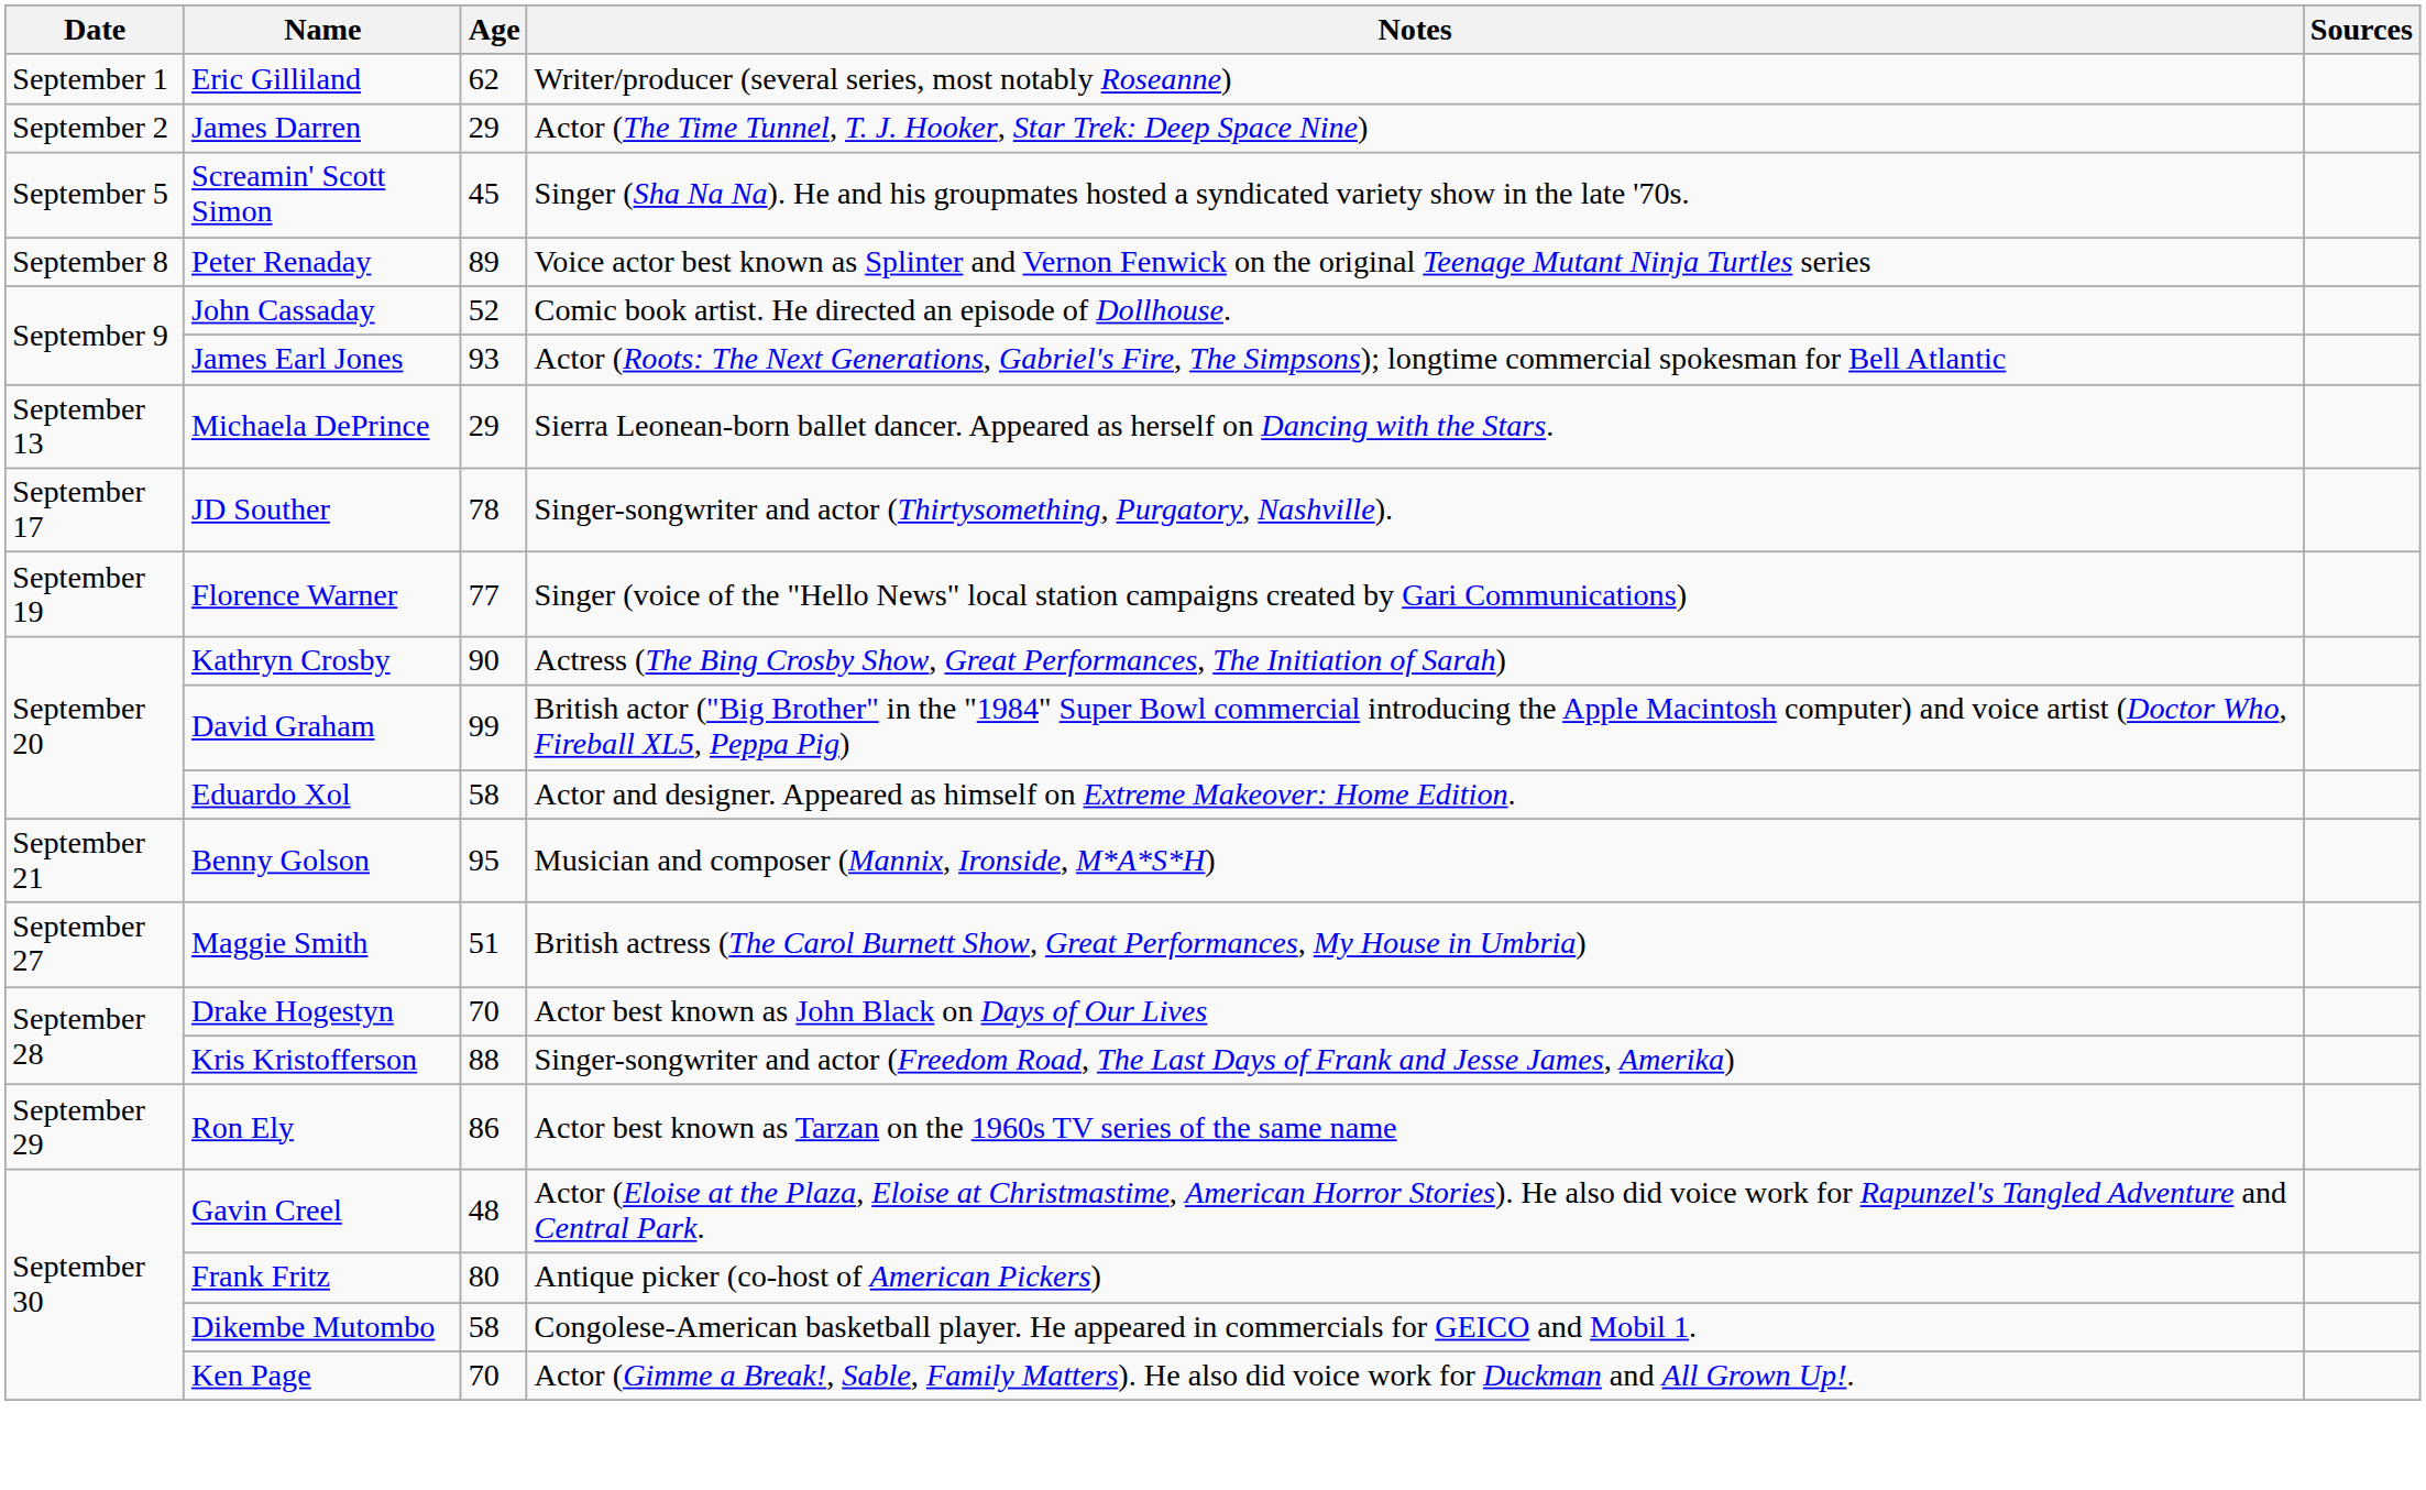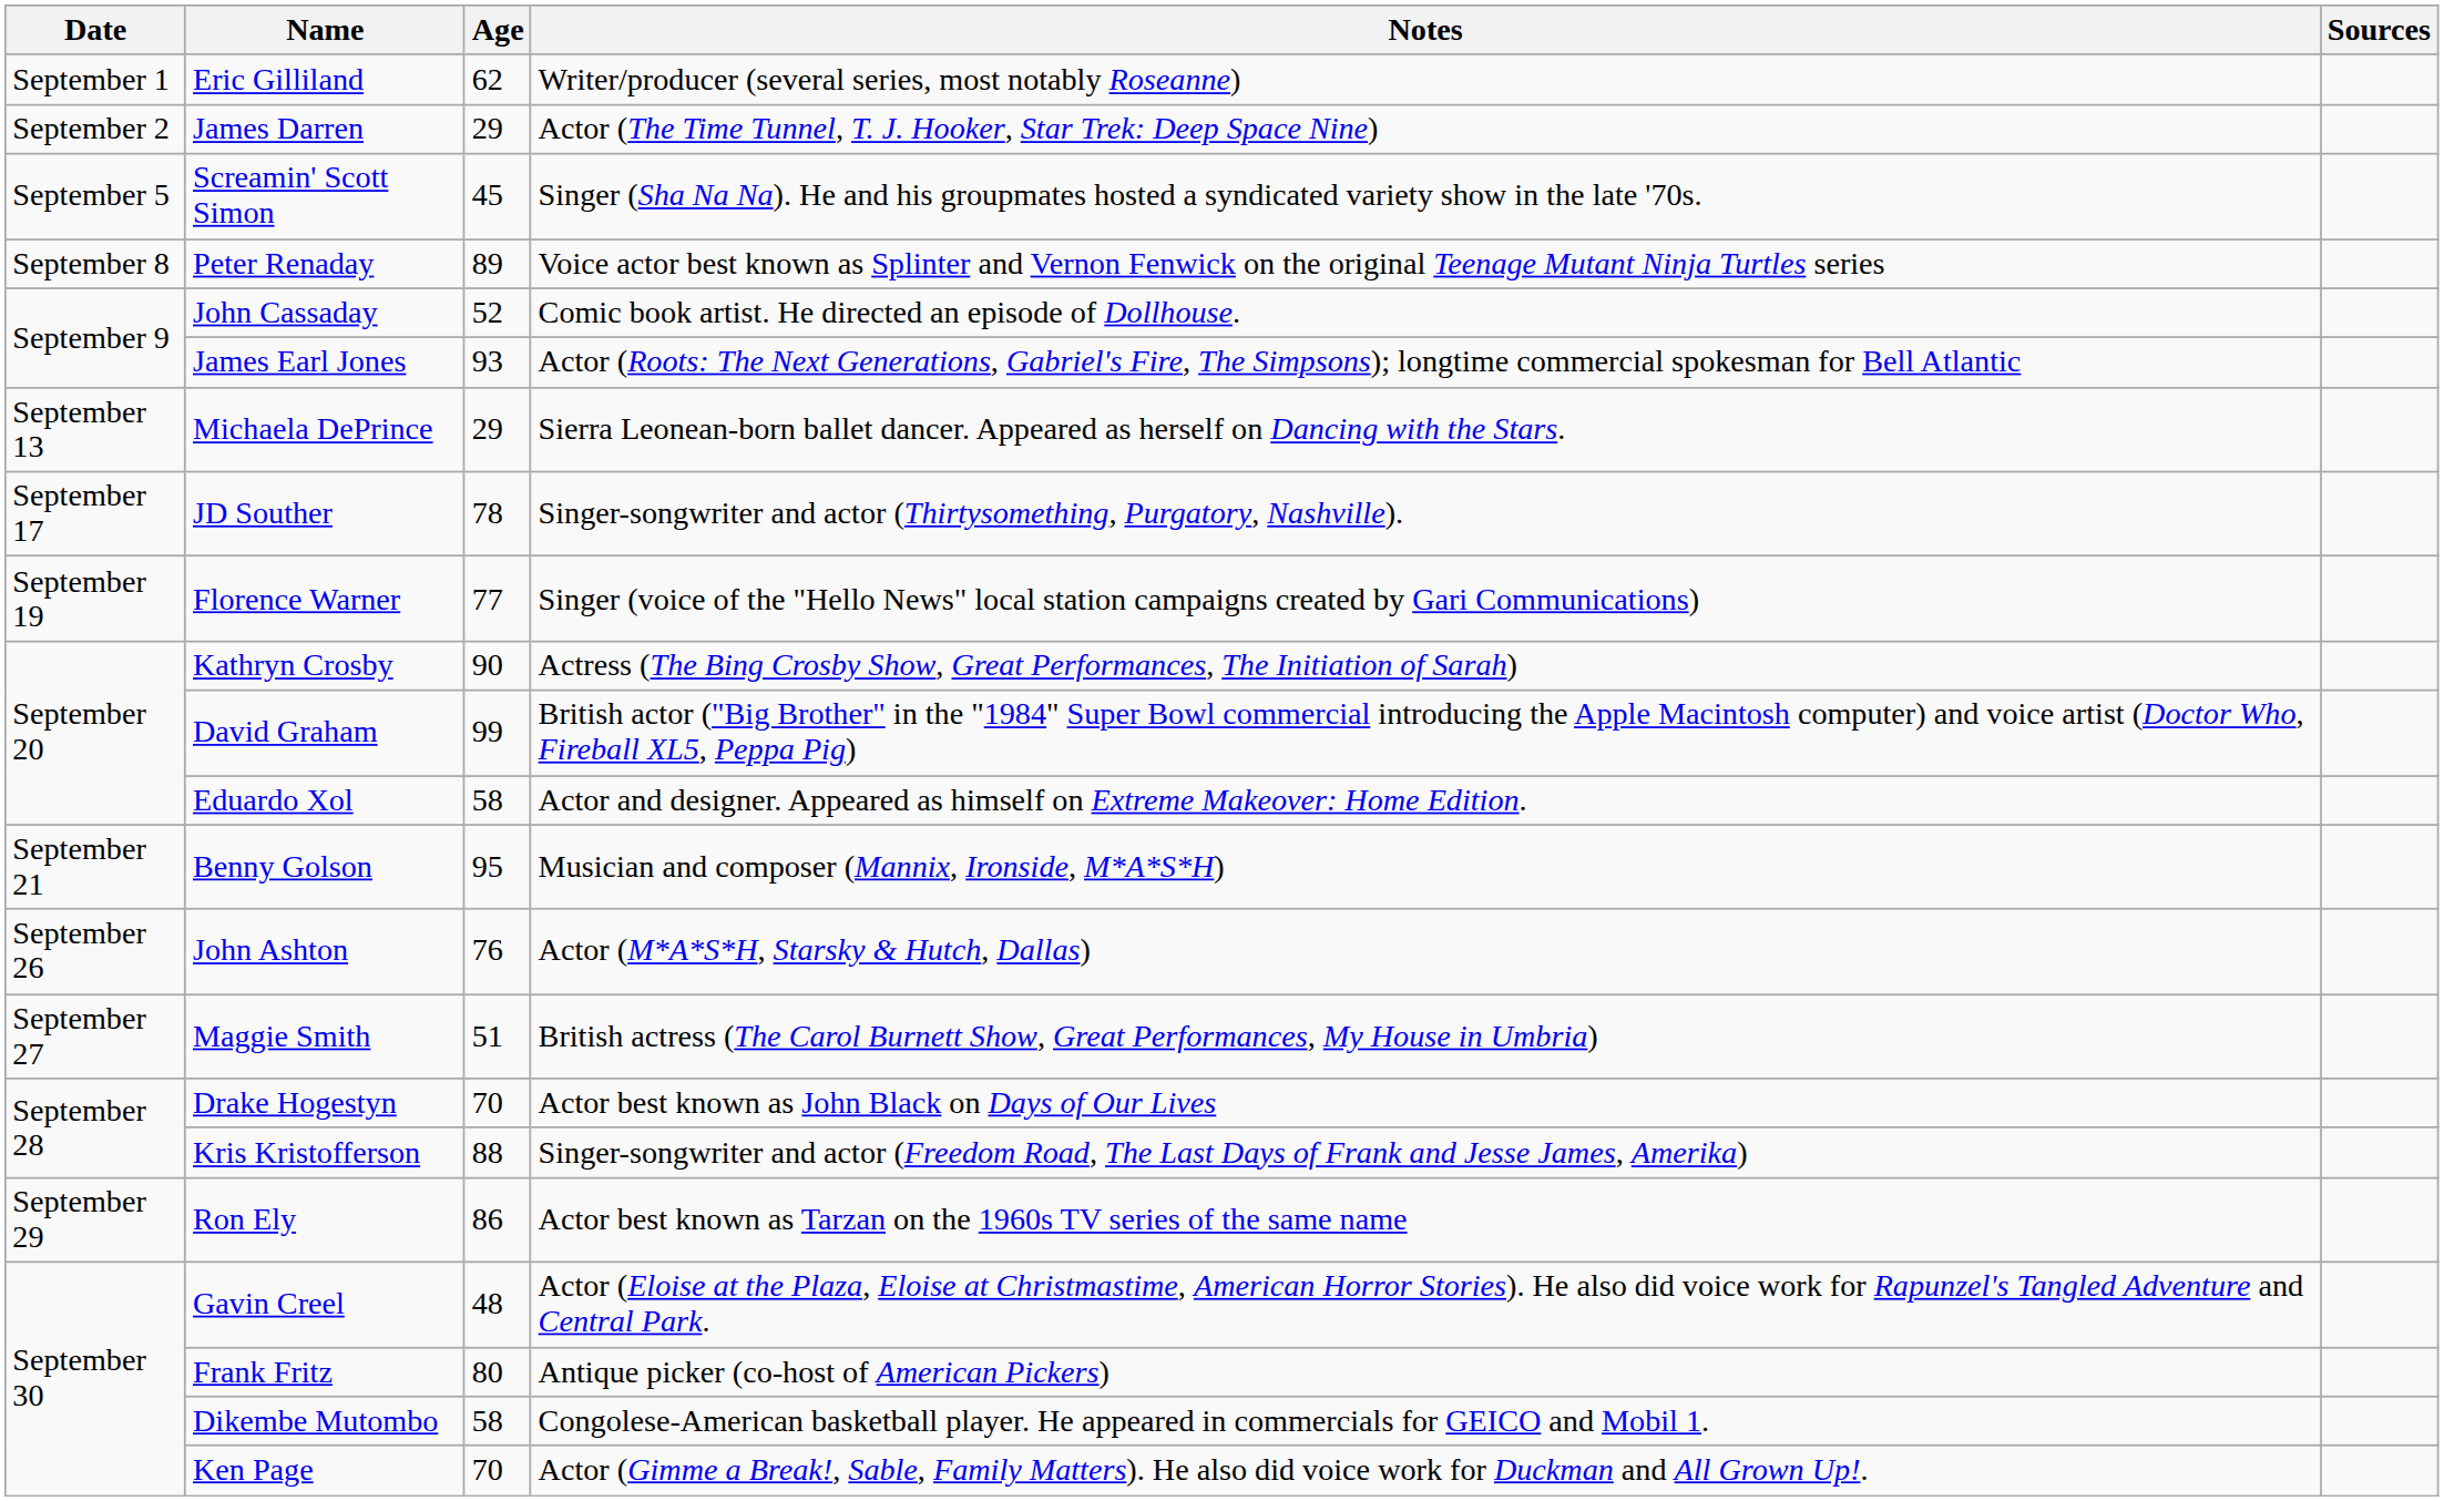 <table class="wikitable sortable">
 <tr>
 <th>Date</th>
 <th>Name</th>
 <th>Age</th>
 <th>Notes</th>
 <th>Sources</th>
 </tr>
 <tr>
 <td>September 1</td>
 <td><a href='#'>Eric Gilliland</a></td>
 <td>62</td>
 <td>Writer/producer (several series, most notably <em><a href='#'>Roseanne</a></em>)</td>
 <td></td>
 </tr>
 <tr>
 <td>September 2</td>
 <td><a href='#'>James Darren</a></td>
 <td>29</td>
 <td>Actor (<em><a href='#'>The Time Tunnel</a></em>, <em><a href='#'>T. J. Hooker</a></em>, <em><a href='#'>Star Trek: Deep Space Nine</a></em>)</td>
 <td></td>
 </tr>
 <tr>
 <td>September 5</td>
 <td><a href='#'>Screamin' Scott Simon</a></td>
 <td>45</td>
 <td>Singer (<em><a href='#'>Sha Na Na</a></em>). He and his groupmates hosted a syndicated variety show in the late '70s.</td>
 <td></td>
 </tr>
 <tr>
 <td>September 8</td>
 <td><a href='#'>Peter Renaday</a></td>
 <td>89</td>
 <td>Voice actor best known as <a href='#'>Splinter</a> and <a href='#'>Vernon Fenwick</a> on the original <em><a href='#'>Teenage Mutant Ninja Turtles</a></em> series</td>
 <td></td>
 </tr>
 <tr>
 <td rowspan="2">September 9</td>
 <td><a href='#'>John Cassaday</a></td>
 <td>52</td>
 <td>Comic book artist. He directed an episode of <em><a href='#'>Dollhouse</a></em>.</td>
 <td></td>
 </tr>
 <tr>
 <td><a href='#'>James Earl Jones</a></td>
 <td>93</td>
 <td>Actor (<em><a href='#'>Roots: The Next Generations</a></em>, <em><a href='#'>Gabriel's Fire</a></em>, <em><a href='#'>The Simpsons</a></em>); longtime commercial spokesman for <a href='#'>Bell Atlantic</a></td>
 <td></td>
 </tr>
 <tr>
 <td>September 13</td>
 <td><a href='#'>Michaela DePrince</a></td>
 <td>29</td>
 <td>Sierra Leonean-born ballet dancer. Appeared as herself on <em><a href='#'>Dancing with the Stars</a></em>.</td>
 <td></td>
 </tr>
 <tr>
 <td>September 17</td>
 <td><a href='#'>JD Souther</a></td>
 <td>78</td>
 <td>Singer-songwriter and actor (<em><a href='#'>Thirtysomething</a></em>, <em><a href='#'>Purgatory</a></em>, <em><a href='#'>Nashville</a></em>).</td>
 <td></td>
 </tr>
 <tr>
 <td>September 19</td>
 <td><a href='#'>Florence Warner</a></td>
 <td>77</td>
 <td>Singer (voice of the "Hello News" local station campaigns created by <a href='#'>Gari Communications</a>)</td>
 <td></td>
 </tr>
 <tr>
 <td rowspan="3">September 20</td>
 <td><a href='#'>Kathryn Crosby</a></td>
 <td>90</td>
 <td>Actress (<em><a href='#'>The Bing Crosby Show</a></em>, <em><a href='#'>Great Performances</a></em>, <em><a href='#'>The Initiation of Sarah</a></em>)</td>
 <td></td>
 </tr>
 <tr>
 <td><a href='#'>David Graham</a></td>
 <td>99</td>
 <td>British actor (<a href='#'>"Big Brother"</a> in the "<a href='#'>1984</a>" <a href='#'>Super Bowl commercial</a> introducing the <a href='#'>Apple Macintosh</a> computer) and voice artist (<em><a href='#'>Doctor Who</a></em>, <em><a href='#'>Fireball XL5</a></em>, <em><a href='#'>Peppa Pig</a></em>)</td>
 <td></td>
 </tr>
 <tr>
 <td><a href='#'>Eduardo Xol</a></td>
 <td>58</td>
 <td>Actor and designer. Appeared as himself on <em><a href='#'>Extreme Makeover: Home Edition</a></em>.</td>
 <td></td>
 </tr>
 <tr>
 <td>September 21</td>
 <td><a href='#'>Benny Golson</a></td>
 <td>95</td>
 <td>Musician and composer (<em><a href='#'>Mannix</a></em>, <em><a href='#'>Ironside</a></em>, <em><a href='#'>M*A*S*H</a></em>)</td>
 <td></td>
 </tr>
 <tr>
+<td>September 26</td>
+<td><a href='#'>John Ashton</a></td>
+<td>76</td>
+<td>Actor (<em><a href='#'>M*A*S*H</a></em>, <em><a href='#'>Starsky & Hutch</a></em>, <em><a href='#'>Dallas</a></em>)</td>
+<td></td>
+</tr>
+<tr>
 <td>September 27</td>
 <td><a href='#'>Maggie Smith</a></td>
 <td>51</td>
 <td>British actress (<em><a href='#'>The Carol Burnett Show</a></em>, <em><a href='#'>Great Performances</a></em>, <em><a href='#'>My House in Umbria</a></em>)</td>
 <td></td>
 </tr>
 <tr>
 <td rowspan="2">September 28</td>
 <td><a href='#'>Drake Hogestyn</a></td>
 <td>70</td>
 <td>Actor best known as <a href='#'>John Black</a> on <em><a href='#'>Days of Our Lives</a></em></td>
 <td></td>
 </tr>
 <tr>
 <td><a href='#'>Kris Kristofferson</a></td>
 <td>88</td>
 <td>Singer-songwriter and actor (<em><a href='#'>Freedom Road</a></em>, <em><a href='#'>The Last Days of Frank and Jesse James</a></em>, <em><a href='#'>Amerika</a></em>)</td>
 <td></td>
 </tr>
 <tr>
 <td>September 29</td>
 <td><a href='#'>Ron Ely</a></td>
 <td>86</td>
 <td>Actor best known as <a href='#'>Tarzan</a> on the <a href='#'>1960s TV series of the same name</a></td>
 <td></td>
 </tr>
 <tr>
 <td rowspan="4">September 30</td>
 <td><a href='#'>Gavin Creel</a></td>
 <td>48</td>
 <td>Actor (<em><a href='#'>Eloise at the Plaza</a></em>, <em><a href='#'>Eloise at Christmastime</a></em>, <em><a href='#'>American Horror Stories</a></em>). He also did voice work for <em><a href='#'>Rapunzel's Tangled Adventure</a></em> and <em><a href='#'>Central Park</a></em>.</td>
 <td></td>
 </tr>
 <tr>
 <td><a href='#'>Frank Fritz</a></td>
 <td>80</td>
 <td>Antique picker (co-host of <em><a href='#'>American Pickers</a></em>)</td>
 <td></td>
 </tr>
 <tr>
 <td><a href='#'>Dikembe Mutombo</a></td>
 <td>58</td>
 <td>Congolese-American basketball player. He appeared in commercials for <a href='#'>GEICO</a> and <a href='#'>Mobil 1</a>.</td>
 <td></td>
 </tr>
 <tr>
 <td><a href='#'>Ken Page</a></td>
 <td>70</td>
 <td>Actor (<em><a href='#'>Gimme a Break!</a></em>, <em><a href='#'>Sable</a></em>, <em><a href='#'>Family Matters</a></em>). He also did voice work for <em><a href='#'>Duckman</a></em> and <em><a href='#'>All Grown Up!</a></em>.</td>
 <td></td>
 </tr>
 </table>
